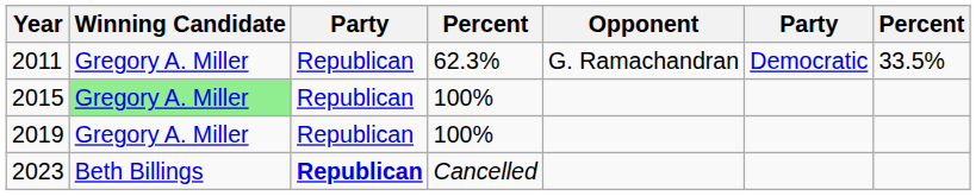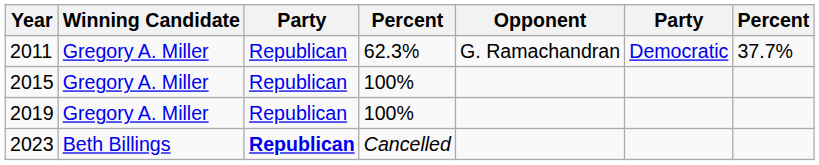 <table class="wikitable" style="margin:0.5em auto; font-size:95%;">
 <tr>
 <th>Year</th>
 <th>Winning Candidate</th>
 <th>Party</th>
 <th>Percent</th>
 <th>Opponent</th>
 <th>Party</th>
 <th>Percent</th>
 </tr>
 <tr>
 <td>2011</td>
 <td><a href='#'>Gregory A. Miller</a></td>
 <td><a href='#'>Republican</a></td>
 <td>62.3%</td>
 <td>G. Ramachandran</td>
 <td><a href='#'>Democratic</a></td>
-<td>33.5%</td>
+<td>37.7%</td>
 </tr>
 <tr>
 <td>2015</td>
-<td style="background: lightgreen;"><a href='#'>Gregory A. Miller</a></td>
+<td><a href='#'>Gregory A. Miller</a></td>
 <td><a href='#'>Republican</a></td>
 <td>100%</td>
 <td></td>
 <td></td>
 <td></td>
 </tr>
 <tr>
 <td>2019</td>
 <td><a href='#'>Gregory A. Miller</a></td>
 <td><a href='#'>Republican</a></td>
 <td>100%</td>
 <td></td>
 <td></td>
 <td></td>
 </tr>
 <tr>
 <td>2023</td>
 <td><a href='#'>Beth Billings</a></td>
 <td><strong><a href='#'>Republican</a></strong></td>
 <td><em>Cancelled</em></td>
 <td></td>
 <td></td>
 <td></td>
 </tr>
 </table>
